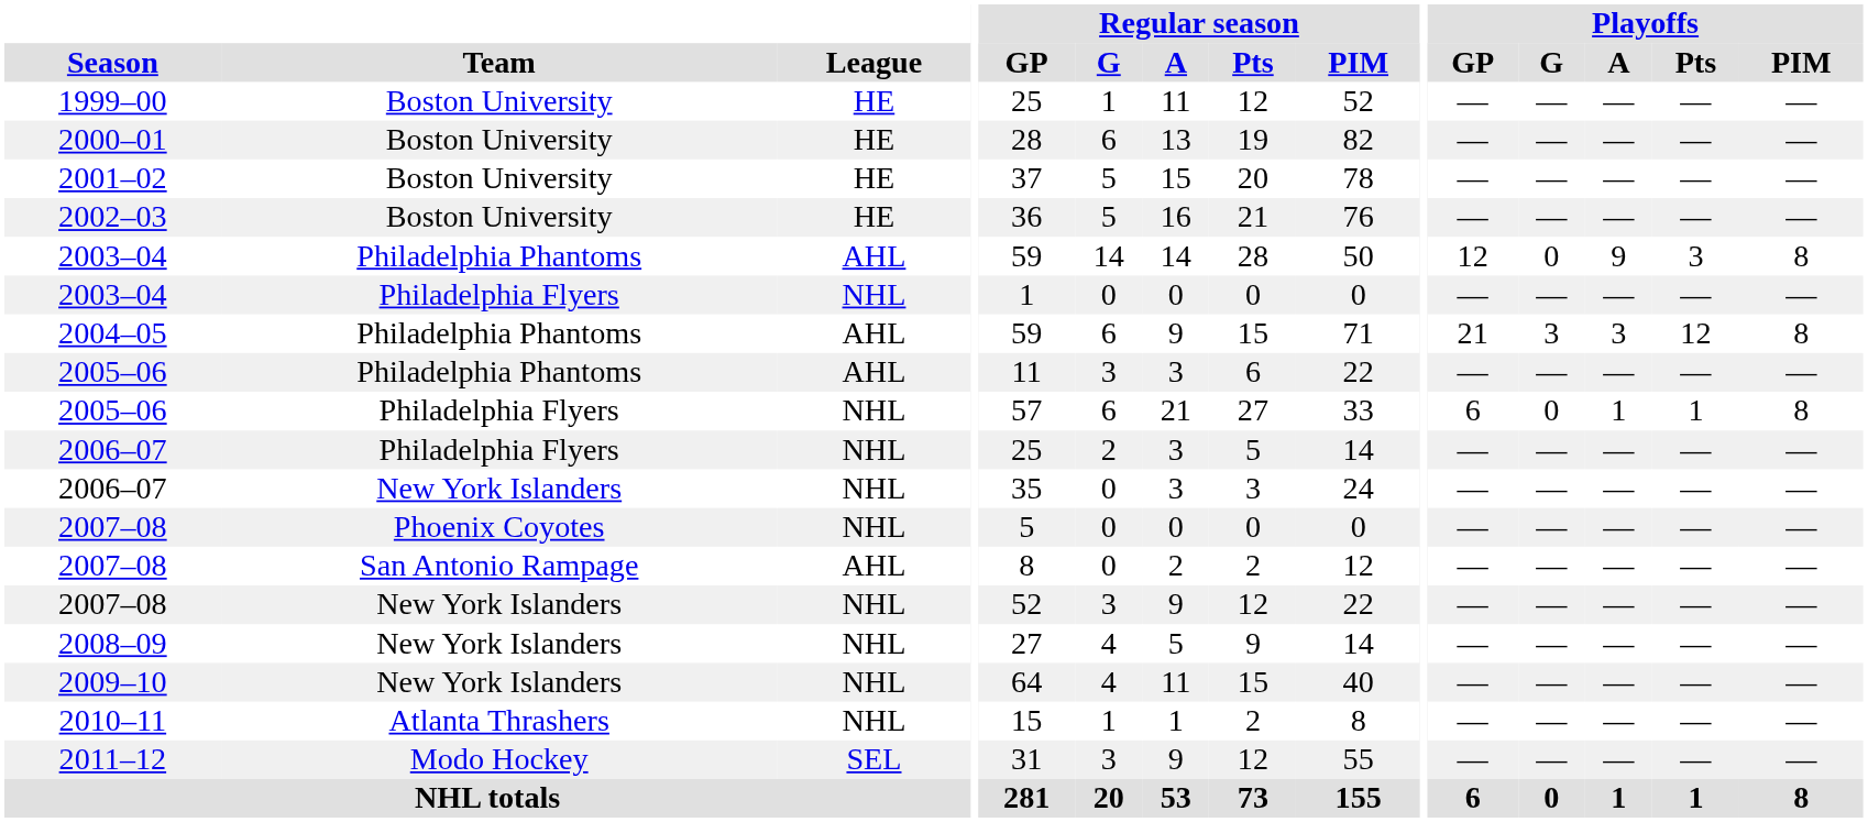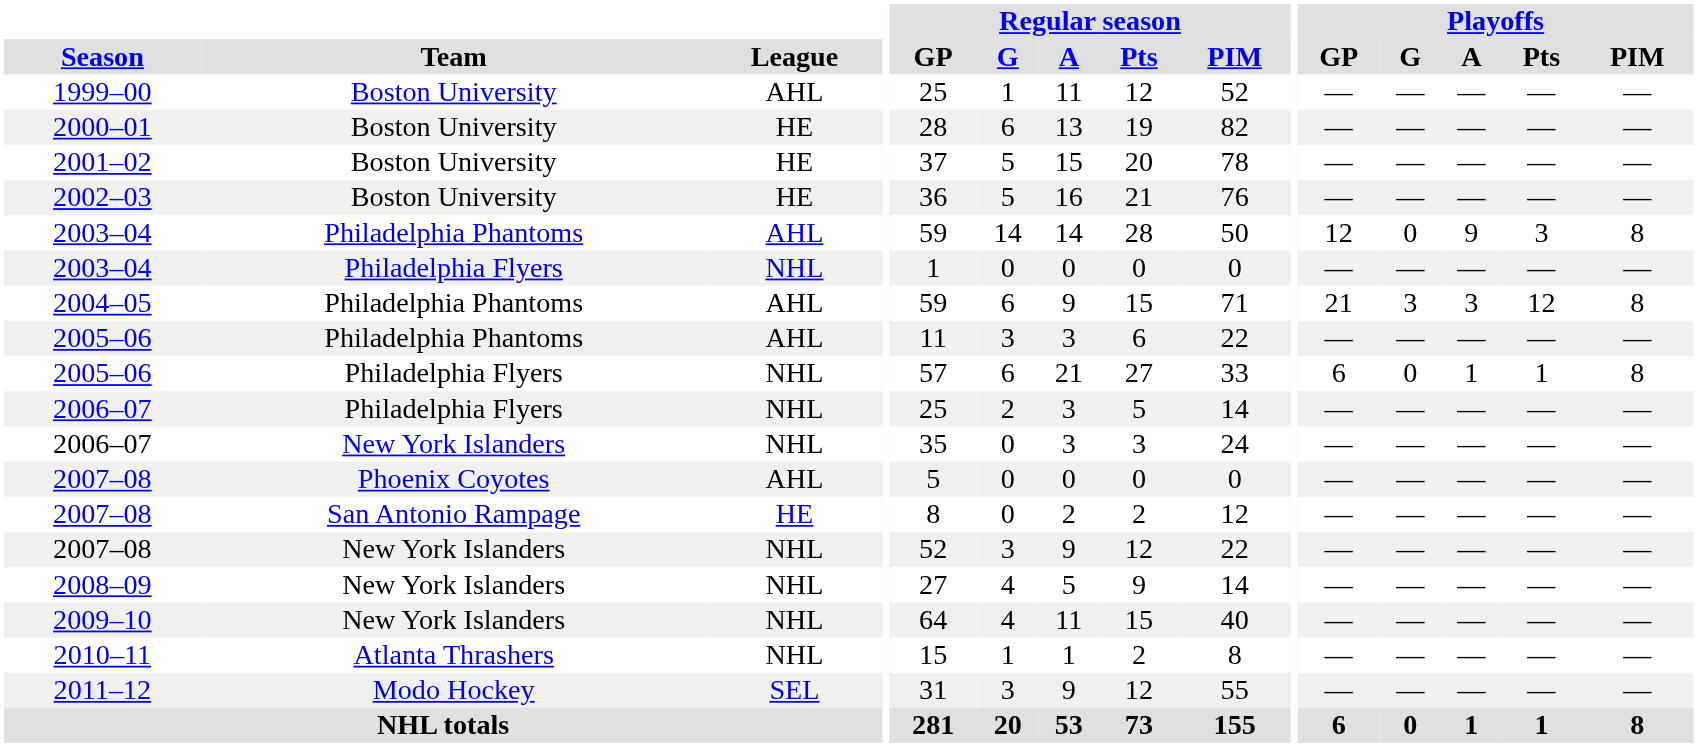 <table border="0" cellpadding="1" cellspacing="0" style="text-align:center; width:60em">
 <tr bgcolor="#e0e0e0">
 <th colspan="3" bgcolor="#ffffff"></th>
 <th rowspan="99" bgcolor="#ffffff"></th>
 <th colspan="5"><a href='#'>Regular season</a></th>
 <th rowspan="99" bgcolor="#ffffff"></th>
 <th colspan="5"><a href='#'>Playoffs</a></th>
 </tr>
 <tr bgcolor="#e0e0e0">
 <th><a href='#'>Season</a></th>
 <th>Team</th>
 <th>League</th>
 <th>GP</th>
 <th><a href='#'>G</a></th>
 <th><a href='#'>A</a></th>
 <th><a href='#'>Pts</a></th>
 <th><a href='#'>PIM</a></th>
 <th>GP</th>
 <th>G</th>
 <th>A</th>
 <th>Pts</th>
 <th>PIM</th>
 </tr>
 <tr ALIGN="center">
 <td><a href='#'>1999–00</a></td>
 <td><a href='#'>Boston University</a></td>
-<td><a href='#'>HE</a></td>
+<td>AHL</td>
 <td>25</td>
 <td>1</td>
 <td>11</td>
 <td>12</td>
 <td>52</td>
 <td>—</td>
 <td>—</td>
 <td>—</td>
 <td>—</td>
 <td>—</td>
 </tr>
 <tr ALIGN="center" bgcolor="#f0f0f0">
 <td><a href='#'>2000–01</a></td>
 <td>Boston University</td>
 <td>HE</td>
 <td>28</td>
 <td>6</td>
 <td>13</td>
 <td>19</td>
 <td>82</td>
 <td>—</td>
 <td>—</td>
 <td>—</td>
 <td>—</td>
 <td>—</td>
 </tr>
 <tr ALIGN="center">
 <td><a href='#'>2001–02</a></td>
 <td>Boston University</td>
 <td>HE</td>
 <td>37</td>
 <td>5</td>
 <td>15</td>
 <td>20</td>
 <td>78</td>
 <td>—</td>
 <td>—</td>
 <td>—</td>
 <td>—</td>
 <td>—</td>
 </tr>
 <tr ALIGN="center" bgcolor="#f0f0f0">
 <td><a href='#'>2002–03</a></td>
 <td>Boston University</td>
 <td>HE</td>
 <td>36</td>
 <td>5</td>
 <td>16</td>
 <td>21</td>
 <td>76</td>
 <td>—</td>
 <td>—</td>
 <td>—</td>
 <td>—</td>
 <td>—</td>
 </tr>
 <tr ALIGN="center">
 <td><a href='#'>2003–04</a></td>
 <td><a href='#'>Philadelphia Phantoms</a></td>
 <td><a href='#'>AHL</a></td>
 <td>59</td>
 <td>14</td>
 <td>14</td>
 <td>28</td>
 <td>50</td>
 <td>12</td>
 <td>0</td>
 <td>9</td>
 <td>3</td>
 <td>8</td>
 </tr>
 <tr ALIGN="center"  bgcolor="#f0f0f0">
 <td><a href='#'>2003–04</a></td>
 <td><a href='#'>Philadelphia Flyers</a></td>
 <td><a href='#'>NHL</a></td>
 <td>1</td>
 <td>0</td>
 <td>0</td>
 <td>0</td>
 <td>0</td>
 <td>—</td>
 <td>—</td>
 <td>—</td>
 <td>—</td>
 <td>—</td>
 </tr>
 <tr ALIGN="center">
 <td><a href='#'>2004–05</a></td>
 <td>Philadelphia Phantoms</td>
 <td>AHL</td>
 <td>59</td>
 <td>6</td>
 <td>9</td>
 <td>15</td>
 <td>71</td>
 <td>21</td>
 <td>3</td>
 <td>3</td>
 <td>12</td>
 <td>8</td>
 </tr>
 <tr ALIGN="center"  bgcolor="#f0f0f0">
 <td><a href='#'>2005–06</a></td>
 <td>Philadelphia Phantoms</td>
 <td>AHL</td>
 <td>11</td>
 <td>3</td>
 <td>3</td>
 <td>6</td>
 <td>22</td>
 <td>—</td>
 <td>—</td>
 <td>—</td>
 <td>—</td>
 <td>—</td>
 </tr>
 <tr ALIGN="center">
 <td><a href='#'>2005–06</a></td>
 <td>Philadelphia Flyers</td>
 <td>NHL</td>
 <td>57</td>
 <td>6</td>
 <td>21</td>
 <td>27</td>
 <td>33</td>
 <td>6</td>
 <td>0</td>
 <td>1</td>
 <td>1</td>
 <td>8</td>
 </tr>
 <tr ALIGN="center" bgcolor="#f0f0f0">
 <td><a href='#'>2006–07</a></td>
 <td>Philadelphia Flyers</td>
 <td>NHL</td>
 <td>25</td>
 <td>2</td>
 <td>3</td>
 <td>5</td>
 <td>14</td>
 <td>—</td>
 <td>—</td>
 <td>—</td>
 <td>—</td>
 <td>—</td>
 </tr>
 <tr ALIGN="center">
 <td>2006–07</td>
 <td><a href='#'>New York Islanders</a></td>
 <td>NHL</td>
 <td>35</td>
 <td>0</td>
 <td>3</td>
 <td>3</td>
 <td>24</td>
 <td>—</td>
 <td>—</td>
 <td>—</td>
 <td>—</td>
 <td>—</td>
 </tr>
 <tr ALIGN="center"  bgcolor="#f0f0f0">
 <td><a href='#'>2007–08</a></td>
 <td><a href='#'>Phoenix Coyotes</a></td>
-<td>NHL</td>
+<td>AHL</td>
 <td>5</td>
 <td>0</td>
 <td>0</td>
 <td>0</td>
 <td>0</td>
 <td>—</td>
 <td>—</td>
 <td>—</td>
 <td>—</td>
 <td>—</td>
 </tr>
 <tr ALIGN="center">
 <td><a href='#'>2007–08</a></td>
 <td><a href='#'>San Antonio Rampage</a></td>
-<td>AHL</td>
+<td><a href='#'>HE</a></td>
 <td>8</td>
 <td>0</td>
 <td>2</td>
 <td>2</td>
 <td>12</td>
 <td>—</td>
 <td>—</td>
 <td>—</td>
 <td>—</td>
 <td>—</td>
 </tr>
 <tr ALIGN="center" bgcolor="#f0f0f0">
 <td>2007–08</td>
 <td>New York Islanders</td>
 <td>NHL</td>
 <td>52</td>
 <td>3</td>
 <td>9</td>
 <td>12</td>
 <td>22</td>
 <td>—</td>
 <td>—</td>
 <td>—</td>
 <td>—</td>
 <td>—</td>
 </tr>
 <tr ALIGN="center">
 <td><a href='#'>2008–09</a></td>
 <td>New York Islanders</td>
 <td>NHL</td>
 <td>27</td>
 <td>4</td>
 <td>5</td>
 <td>9</td>
 <td>14</td>
 <td>—</td>
 <td>—</td>
 <td>—</td>
 <td>—</td>
 <td>—</td>
 </tr>
 <tr ALIGN="center" bgcolor="#f0f0f0">
 <td><a href='#'>2009–10</a></td>
 <td>New York Islanders</td>
 <td>NHL</td>
 <td>64</td>
 <td>4</td>
 <td>11</td>
 <td>15</td>
 <td>40</td>
 <td>—</td>
 <td>—</td>
 <td>—</td>
 <td>—</td>
 <td>—</td>
 </tr>
 <tr ALIGN="center">
 <td><a href='#'>2010–11</a></td>
 <td><a href='#'>Atlanta Thrashers</a></td>
 <td>NHL</td>
 <td>15</td>
 <td>1</td>
 <td>1</td>
 <td>2</td>
 <td>8</td>
 <td>—</td>
 <td>—</td>
 <td>—</td>
 <td>—</td>
 <td>—</td>
 </tr>
 <tr ALIGN="center" bgcolor="#f0f0f0">
 <td><a href='#'>2011–12</a></td>
 <td><a href='#'>Modo Hockey</a></td>
 <td><a href='#'>SEL</a></td>
 <td>31</td>
 <td>3</td>
 <td>9</td>
 <td>12</td>
 <td>55</td>
 <td>—</td>
 <td>—</td>
 <td>—</td>
 <td>—</td>
 <td>—</td>
 </tr>
 <tr ALIGN="center" bgcolor="#e0e0e0">
 <th colspan="3">NHL totals</th>
 <th>281</th>
 <th>20</th>
 <th>53</th>
 <th>73</th>
 <th>155</th>
 <th>6</th>
 <th>0</th>
 <th>1</th>
 <th>1</th>
 <th>8</th>
 </tr>
 </table>
